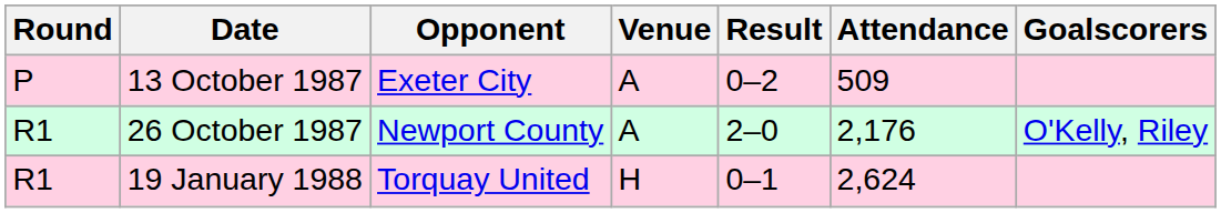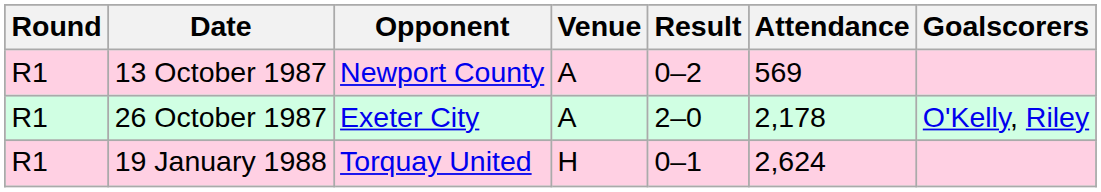 <table class="wikitable">
 <tr>
 <th>Round</th>
 <th>Date</th>
 <th>Opponent</th>
 <th>Venue</th>
 <th>Result</th>
 <th>Attendance</th>
 <th>Goalscorers</th>
 </tr>
 <tr style="background-color: #ffd0e3;">
-<td>P</td>
+<td>R1</td>
 <td>13 October 1987</td>
-<td><a href='#'>Exeter City</a></td>
+<td><a href='#'>Newport County</a></td>
 <td>A</td>
 <td>0–2</td>
-<td>509</td>
+<td>569</td>
 <td></td>
 </tr>
 <tr style="background-color: #d0ffe3;">
 <td>R1</td>
 <td>26 October 1987</td>
-<td><a href='#'>Newport County</a></td>
+<td><a href='#'>Exeter City</a></td>
 <td>A</td>
 <td>2–0</td>
-<td>2,176</td>
+<td>2,178</td>
 <td><a href='#'>O'Kelly</a>, <a href='#'>Riley</a></td>
 </tr>
 <tr style="background-color: #ffd0e3;">
 <td>R1</td>
 <td>19 January 1988</td>
 <td><a href='#'>Torquay United</a></td>
 <td>H</td>
 <td>0–1</td>
 <td>2,624</td>
 <td></td>
 </tr>
 </table>
